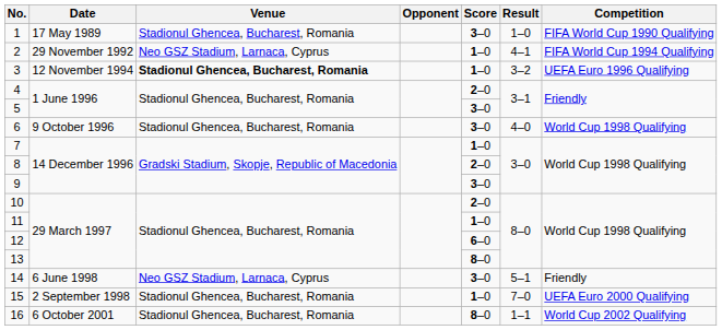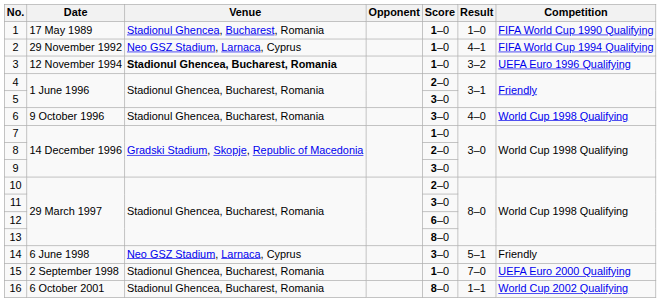 <table class="wikitable sortable">
 <tr>
 <th scope="col">No.</th>
 <th scope="col">Date</th>
 <th scope="col">Venue</th>
 <th scope="col">Opponent</th>
 <th scope="col">Score</th>
 <th scope="col">Result</th>
 <th scope="col">Competition</th>
 </tr>
 <tr>
 <td align="center">1</td>
 <td>17 May 1989</td>
 <td><a href='#'>Stadionul Ghencea</a>, <a href='#'>Bucharest</a>, Romania</td>
 <td></td>
-<td align="center"><strong>3</strong>–0</td>
+<td align="center"><strong>1</strong>–0</td>
 <td align="center">1–0</td>
 <td><a href='#'>FIFA World Cup 1990 Qualifying</a></td>
 </tr>
 <tr>
 <td align="center">2</td>
 <td>29 November 1992</td>
 <td><a href='#'>Neo GSZ Stadium</a>, <a href='#'>Larnaca</a>, Cyprus</td>
 <td></td>
 <td align="center"><strong>1</strong>–0</td>
 <td align="center">4–1</td>
 <td><a href='#'>FIFA World Cup 1994 Qualifying</a></td>
 </tr>
 <tr>
 <td align="center">3</td>
 <td>12 November 1994</td>
 <td><strong>Stadionul Ghencea, Bucharest, Romania</strong></td>
 <td></td>
 <td align="center"><strong>1</strong>–0</td>
 <td align="center">3–2</td>
 <td><a href='#'>UEFA Euro 1996 Qualifying</a></td>
 </tr>
 <tr>
 <td align="center">4</td>
 <td rowspan="2">1 June 1996</td>
 <td rowspan="2">Stadionul Ghencea, Bucharest, Romania</td>
 <td rowspan="2"></td>
 <td align="center"><strong>2</strong>–0</td>
 <td rowspan="2" align="center">3–1</td>
 <td rowspan="2"><a href='#'>Friendly</a></td>
 </tr>
 <tr>
 <td align="center">5</td>
 <td align="center"><strong>3</strong>–0</td>
 </tr>
 <tr>
 <td align="center">6</td>
 <td>9 October 1996</td>
 <td>Stadionul Ghencea, Bucharest, Romania</td>
 <td></td>
 <td align="center"><strong>3</strong>–0</td>
 <td align="center">4–0</td>
 <td><a href='#'>World Cup 1998 Qualifying</a></td>
 </tr>
 <tr>
 <td align="center">7</td>
 <td rowspan="3">14 December 1996</td>
 <td rowspan="3"><a href='#'>Gradski Stadium</a>, <a href='#'>Skopje</a>, <a href='#'>Republic of Macedonia</a></td>
 <td rowspan="3"></td>
 <td align="center"><strong>1</strong>–0</td>
 <td rowspan="3" align="center">3–0</td>
 <td rowspan="3">World Cup 1998 Qualifying</td>
 </tr>
 <tr>
 <td align="center">8</td>
 <td align="center"><strong>2</strong>–0</td>
 </tr>
 <tr>
 <td align="center">9</td>
 <td align="center"><strong>3</strong>–0</td>
 </tr>
 <tr>
 <td align="center">10</td>
 <td rowspan="4">29 March 1997</td>
 <td rowspan="4">Stadionul Ghencea, Bucharest, Romania</td>
 <td rowspan="4"></td>
 <td align="center"><strong>2</strong>–0</td>
 <td rowspan="4" align="center">8–0</td>
 <td rowspan="4">World Cup 1998 Qualifying</td>
 </tr>
 <tr>
 <td align="center">11</td>
-<td align="center"><strong>1</strong>–0</td>
+<td align="center"><strong>3</strong>–0</td>
 </tr>
 <tr>
 <td align="center">12</td>
 <td align="center"><strong>6</strong>–0</td>
 </tr>
 <tr>
 <td align="center">13</td>
 <td align="center"><strong>8</strong>–0</td>
 </tr>
 <tr>
 <td align="center">14</td>
 <td>6 June 1998</td>
 <td><a href='#'>Neo GSZ Stadium</a>, <a href='#'>Larnaca</a>, Cyprus</td>
 <td></td>
 <td align="center"><strong>3</strong>–0</td>
 <td align="center">5–1</td>
 <td>Friendly</td>
 </tr>
 <tr>
 <td align="center">15</td>
 <td>2 September 1998</td>
 <td>Stadionul Ghencea, Bucharest, Romania</td>
 <td></td>
 <td align="center"><strong>1</strong>–0</td>
 <td align="center">7–0</td>
 <td><a href='#'>UEFA Euro 2000 Qualifying</a></td>
 </tr>
 <tr>
 <td align="center">16</td>
 <td>6 October 2001</td>
 <td>Stadionul Ghencea, Bucharest, Romania</td>
 <td></td>
 <td align="center"><strong>8</strong>–0</td>
 <td align="center">1–1</td>
 <td><a href='#'>World Cup 2002 Qualifying</a></td>
 </tr>
 </table>
